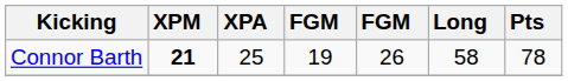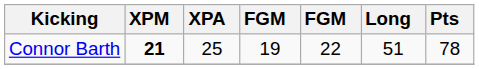 <table class="wikitable">
 <tr>
 <th>  Kicking   </th>
 <th>XPM  </th>
 <th>XPA  </th>
 <th>FGM  </th>
 <th>FGM  </th>
 <th>Long  </th>
 <th>Pts  </th>
 </tr>
 <tr>
 <td><a href='#'>Connor Barth</a></td>
 <td align="center"><strong>21</strong></td>
 <td align="center">25</td>
 <td align="center">19</td>
-<td align="center">26</td>
-<td align="center">58</td>
+<td align="center">22</td>
+<td align="center">51</td>
 <td align="center">78</td>
 </tr>
 <tr>
 </tr>
 </table>
